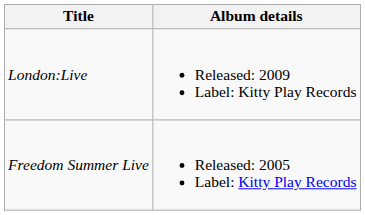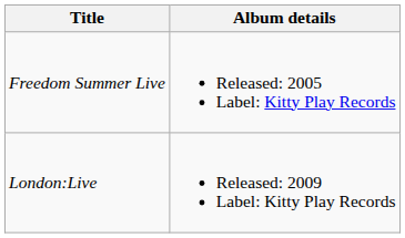 <table class="wikitable">
 <tr>
 <th>Title</th>
 <th>Album details</th>
 </tr>
 <tr>
+<td><em>Freedom Summer Live</em></td>
+<td><br><ul><li>Released: 2005</li><li>Label: <a href='#'>Kitty Play Records</a></li></ul></td>
+</tr>
+<tr>
 <td><em>London:Live</em></td>
 <td><br><ul><li>Released: 2009</li><li>Label: Kitty Play Records</li></ul></td>
 </tr>
-<tr>
-<td><em>Freedom Summer Live</em></td>
-<td><br><ul><li>Released: 2005</li><li>Label: <a href='#'>Kitty Play Records</a></li></ul></td>
-</tr>
 </table>
